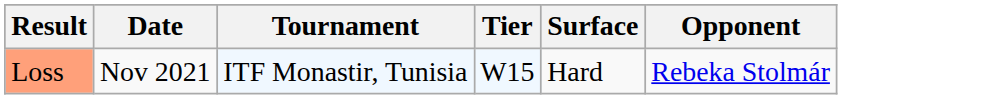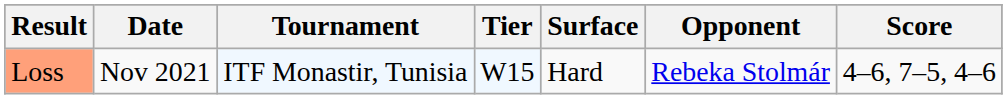 <table class="sortable wikitable">
 <tr>
 <th>Result</th>
 <th>Date</th>
 <th>Tournament</th>
 <th>Tier</th>
 <th>Surface</th>
 <th>Opponent</th>
+<th class="unsortable">Score</th>
 </tr>
 <tr>
 <td bgcolor="ffa07a">Loss</td>
 <td>Nov 2021</td>
 <td style="background:#f0f8ff;">ITF Monastir, Tunisia</td>
 <td style="background:#f0f8ff;">W15</td>
 <td>Hard</td>
 <td> <a href='#'>Rebeka Stolmár</a></td>
+<td>4–6, 7–5, 4–6</td>
 </tr>
 </table>
